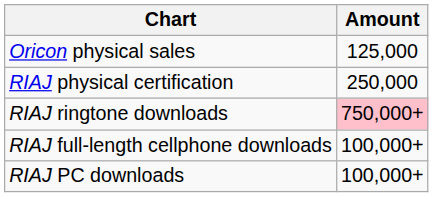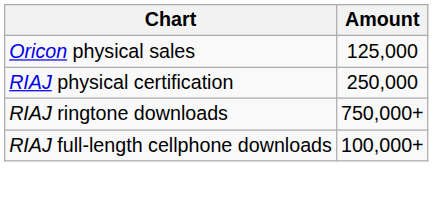 <table class="wikitable">
 <tr>
 <th>Chart</th>
 <th>Amount</th>
 </tr>
 <tr>
 <td><em><a href='#'>Oricon</a></em> physical sales</td>
 <td align="center">125,000</td>
 </tr>
 <tr>
 <td><em><a href='#'>RIAJ</a></em> physical certification</td>
 <td align="center">250,000</td>
 </tr>
 <tr>
 <td><em>RIAJ</em> ringtone downloads</td>
-<td align="center" style="background: pink;">750,000+</td>
+<td align="center">750,000+</td>
 </tr>
 <tr>
 <td><em>RIAJ</em> full-length cellphone downloads</td>
 <td align="center">100,000+</td>
 </tr>
-<tr>
-<td><em>RIAJ</em> PC downloads</td>
-<td align="center">100,000+</td>
-</tr>
 </table>
